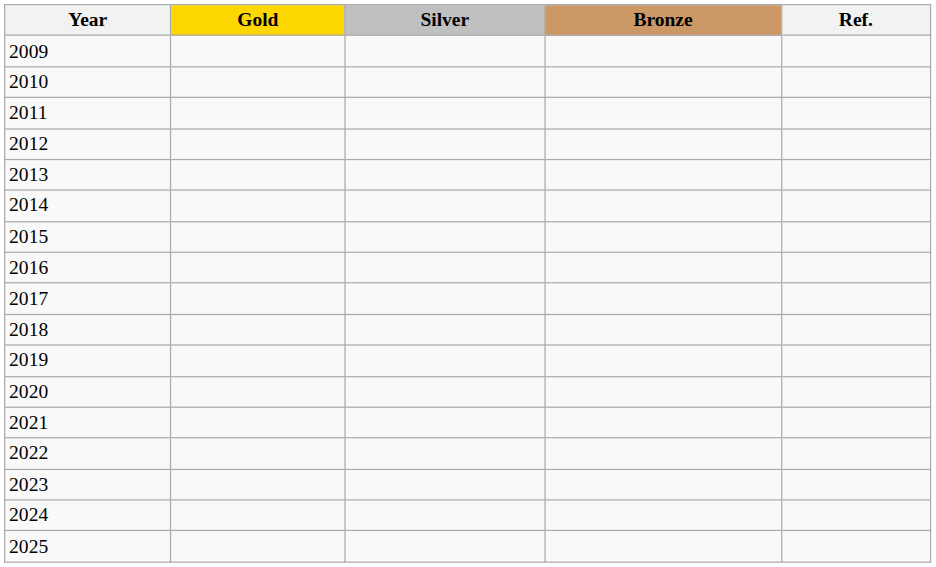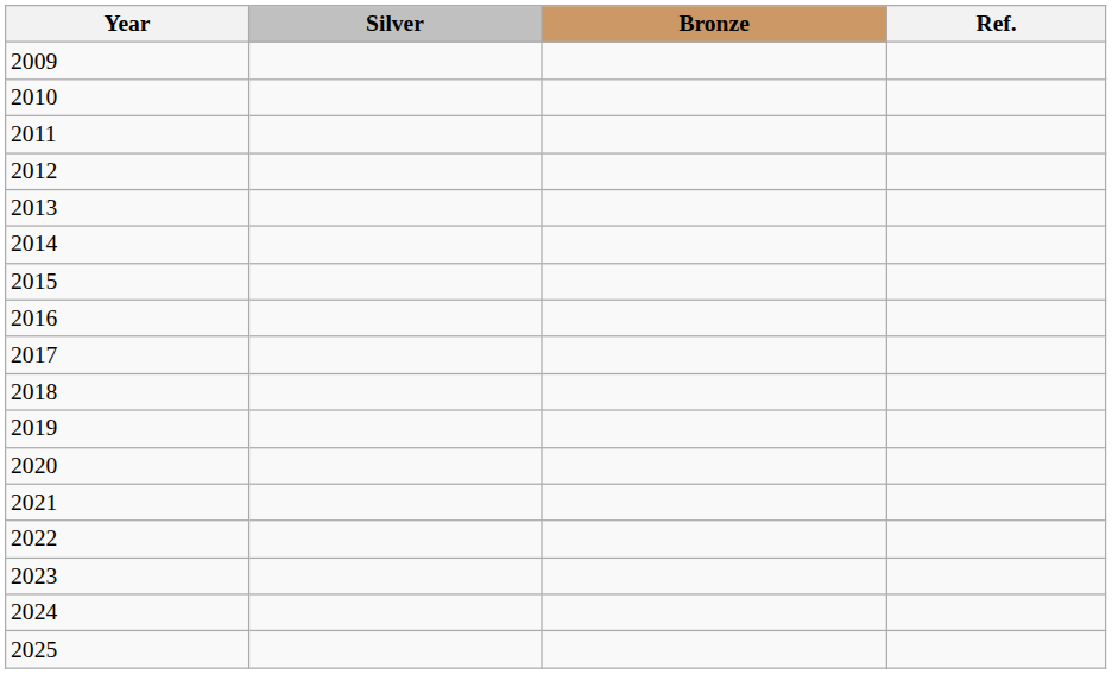 <table class="wikitable sortable" style="width: 760px;">
 <tr>
 <th scope=col>Year</th>
-<th scope=col style="background-color:Gold">Gold</th>
 <th scope=col style="background-color:Silver">Silver</th>
 <th scope=col style="background-color:#cc9966">Bronze</th>
 <th class=unsortable>Ref.</th>
 </tr>
 <tr>
 <td>2009</td>
 <td></td>
 <td></td>
 <td></td>
-<td></td>
 </tr>
 <tr>
 <td>2010</td>
-<td></td>
 <td></td>
 <td></td>
 <td></td>
 </tr>
 <tr>
 <td>2011</td>
 <td></td>
 <td></td>
 <td></td>
-<td></td>
 </tr>
 <tr>
 <td>2012</td>
-<td></td>
 <td></td>
 <td></td>
 <td></td>
 </tr>
 <tr>
 <td>2013</td>
 <td></td>
 <td></td>
 <td></td>
-<td></td>
 </tr>
 <tr>
 <td>2014</td>
-<td></td>
 <td></td>
 <td></td>
 <td></td>
 </tr>
 <tr>
 <td>2015</td>
 <td></td>
 <td></td>
 <td></td>
-<td></td>
 </tr>
 <tr>
 <td>2016</td>
-<td></td>
 <td></td>
 <td></td>
 <td></td>
 </tr>
 <tr>
 <td>2017</td>
 <td></td>
 <td></td>
 <td></td>
-<td></td>
 </tr>
 <tr>
 <td>2018</td>
-<td></td>
 <td></td>
 <td></td>
 <td></td>
 </tr>
 <tr>
 <td>2019</td>
 <td></td>
 <td></td>
 <td></td>
-<td></td>
 </tr>
 <tr>
 <td>2020</td>
-<td></td>
 <td></td>
 <td></td>
 <td></td>
 </tr>
 <tr>
 <td>2021</td>
 <td></td>
 <td></td>
 <td></td>
-<td></td>
 </tr>
 <tr>
 <td>2022</td>
-<td></td>
 <td></td>
 <td></td>
 <td></td>
 </tr>
 <tr>
 <td>2023</td>
 <td></td>
 <td></td>
 <td></td>
-<td></td>
 </tr>
 <tr>
 <td>2024</td>
-<td></td>
 <td></td>
 <td></td>
 <td></td>
 </tr>
 <tr>
 <td>2025</td>
 <td></td>
 <td></td>
 <td></td>
-<td></td>
 </tr>
 </table>
